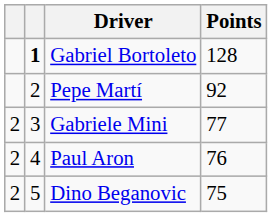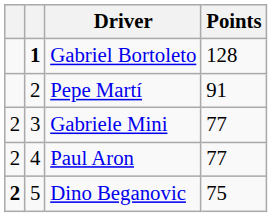 <table class="wikitable" style="font-size: 85%;">
 <tr>
 <th></th>
 <th></th>
 <th>Driver</th>
 <th>Points</th>
 </tr>
 <tr>
 <td align="left"></td>
 <td align="center"><strong>1</strong></td>
 <td> <a href='#'>Gabriel Bortoleto</a></td>
 <td>128</td>
 </tr>
 <tr>
 <td align="left"></td>
 <td align="center">2</td>
 <td> <a href='#'>Pepe Martí</a></td>
-<td>92</td>
+<td>91</td>
 </tr>
 <tr>
 <td align="left"> 2</td>
 <td align="center">3</td>
 <td> <a href='#'>Gabriele Mini</a></td>
 <td>77</td>
 </tr>
 <tr>
 <td align="left"> 2</td>
 <td align="center">4</td>
 <td> <a href='#'>Paul Aron</a></td>
-<td>76</td>
+<td>77</td>
 </tr>
 <tr>
-<td align="left"> 2</td>
+<td align="left"><strong> 2</strong></td>
 <td align="center">5</td>
 <td> <a href='#'>Dino Beganovic</a></td>
 <td>75</td>
 </tr>
 </table>
